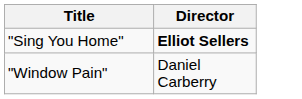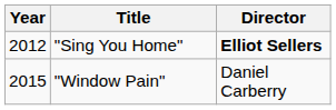 <table class="wikitable">
 <tr>
+<th width=10>Year</th>
 <th width=150>Title</th>
 <th width=100>Director</th>
 </tr>
 <tr>
+<td>2012</td>
 <td>"Sing You Home"</td>
 <td><strong>Elliot Sellers</strong></td>
 </tr>
 <tr>
+<td>2015</td>
 <td>"Window Pain"</td>
 <td>Daniel Carberry</td>
 </tr>
 </table>
